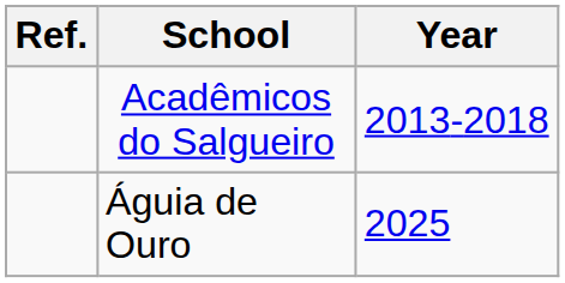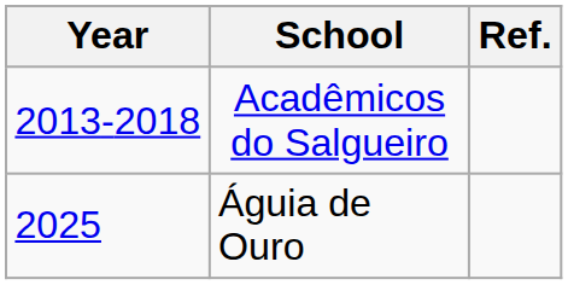 <table class="wikitable">
 <tr>
+<th width="10">Year</th>
+<th width="100">School</th>
 <th width="5">Ref.</th>
-<th width="100">School</th>
-<th width="10">Year</th>
 </tr>
 <tr style="text-align:center;">
+<td><a href='#'>2013</a><a href='#'>-</a><a href='#'>2018</a></td>
+<td><a href='#'>Acadêmicos do Salgueiro</a></td>
 <td></td>
-<td><a href='#'>Acadêmicos do Salgueiro</a></td>
-<td><a href='#'>2013</a><a href='#'>-</a><a href='#'>2018</a></td>
 </tr>
 <tr>
+<td><a href='#'>2025</a></td>
+<td>Águia de Ouro</td>
 <td></td>
-<td>Águia de Ouro</td>
-<td><a href='#'>2025</a></td>
 </tr>
 </table>
